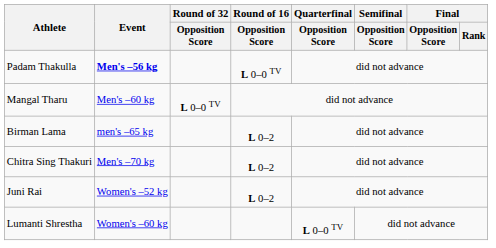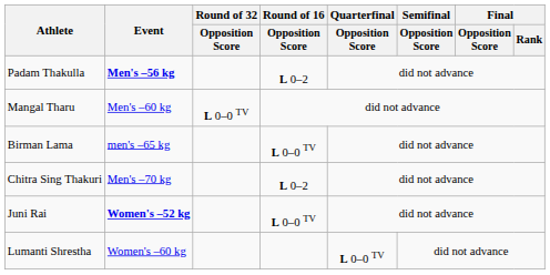 <table class=wikitable style=font-size:90%;text-align:center>
 <tr>
 <th rowspan=2>Athlete</th>
 <th rowspan=2>Event</th>
 <th>Round of 32</th>
 <th>Round of 16</th>
 <th>Quarterfinal</th>
 <th>Semifinal</th>
 <th colspan=2>Final</th>
 </tr>
 <tr style=font-size:95%>
 <th>Opposition<br>Score</th>
 <th>Opposition<br>Score</th>
 <th>Opposition<br>Score</th>
 <th>Opposition<br>Score</th>
 <th>Opposition<br>Score</th>
 <th>Rank</th>
 </tr>
 <tr>
 <td align=left>Padam Thakulla</td>
 <td align=left><strong><a href='#'>Men's –56 kg</a></strong></td>
 <td></td>
-<td><br><strong>L</strong> 0–0 <sup>TV</sup></td>
+<td><br><strong>L</strong> 0–2</td>
 <td colspan=4>did not advance</td>
 </tr>
 <tr>
 <td align=left>Mangal Tharu</td>
 <td align=left><a href='#'>Men's –60 kg</a></td>
 <td><br><strong>L</strong> 0–0 <sup>TV</sup></td>
 <td colspan=5>did not advance</td>
 </tr>
 <tr>
 <td align=left>Birman Lama</td>
 <td align=left><a href='#'>men's –65 kg</a></td>
 <td></td>
-<td><br><strong>L</strong> 0–2</td>
+<td><br><strong>L</strong> 0–0 <sup>TV</sup></td>
 <td colspan=4>did not advance</td>
 </tr>
 <tr>
 <td align=left>Chitra Sing Thakuri</td>
 <td align=left><a href='#'>Men's –70 kg</a></td>
 <td></td>
 <td><br><strong>L</strong> 0–2</td>
 <td colspan=4>did not advance</td>
 </tr>
 <tr>
 <td align=left>Juni Rai</td>
-<td align=left><a href='#'>Women's –52 kg</a></td>
+<td align=left><strong><a href='#'>Women's –52 kg</a></strong></td>
 <td></td>
-<td><br><strong>L</strong> 0–2</td>
+<td><br><strong>L</strong> 0–0 <sup>TV</sup></td>
 <td colspan=4>did not advance</td>
 </tr>
 <tr>
 <td align=left>Lumanti Shrestha</td>
 <td align=left><a href='#'>Women's –60 kg</a></td>
 <td></td>
 <td></td>
 <td><br><strong>L</strong> 0–0 <sup>TV</sup></td>
 <td colspan=3>did not advance</td>
 </tr>
 </table>
